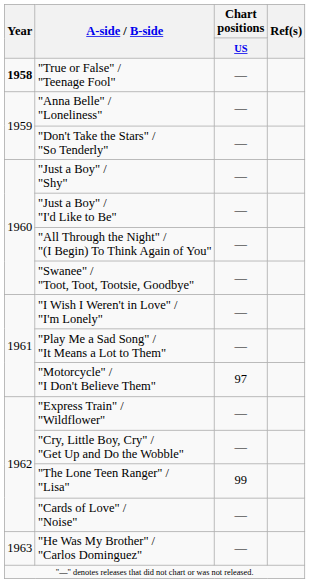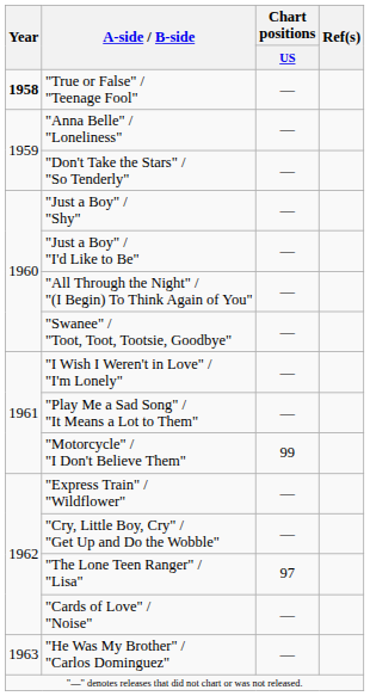 <table class="wikitable" style="text-align:center;">
 <tr>
 <th rowspan="2">Year</th>
 <th rowspan="2"><a href='#'>A-side</a> / <a href='#'>B-side</a></th>
 <th>Chart positions</th>
 <th rowspan="2">Ref(s)</th>
 </tr>
 <tr>
 <th width="35"><small><a href='#'>US</a></small><br></th>
 </tr>
 <tr>
 <td><strong>1958</strong></td>
 <td style="text-align:left;">"True or False" / <br>"Teenage Fool"</td>
 <td>—</td>
 <td></td>
 </tr>
 <tr>
 <td rowspan="2">1959</td>
 <td style="text-align:left;">"Anna Belle" / <br>"Loneliness"</td>
 <td>—</td>
 <td></td>
 </tr>
 <tr>
 <td style="text-align:left;">"Don't Take the Stars" / <br>"So Tenderly"</td>
 <td>—</td>
 <td></td>
 </tr>
 <tr>
 <td rowspan="4">1960</td>
 <td style="text-align:left;">"Just a Boy" / <br>"Shy"</td>
 <td>—</td>
 <td></td>
 </tr>
 <tr>
 <td style="text-align:left;">"Just a Boy" / <br>"I'd Like to Be"</td>
 <td>—</td>
 <td></td>
 </tr>
 <tr>
 <td style="text-align:left;">"All Through the Night" / <br>"(I Begin) To Think Again of You"</td>
 <td>—</td>
 <td></td>
 </tr>
 <tr>
 <td style="text-align:left;">"Swanee" / <br>"Toot, Toot, Tootsie, Goodbye"</td>
 <td>—</td>
 <td></td>
 </tr>
 <tr>
 <td rowspan="3">1961</td>
 <td style="text-align:left;">"I Wish I Weren't in Love" / <br> "I'm Lonely"</td>
 <td>—</td>
 <td></td>
 </tr>
 <tr>
 <td style="text-align:left;">"Play Me a Sad Song" / <br>"It Means a Lot to Them"</td>
 <td>—</td>
 <td></td>
 </tr>
 <tr>
 <td style="text-align:left;">"Motorcycle" / <br>"I Don't Believe Them"</td>
-<td>97</td>
+<td>99</td>
 <td></td>
 </tr>
 <tr>
 <td rowspan="4">1962</td>
 <td style="text-align:left;">"Express Train" / <br> "Wildflower"</td>
 <td>—</td>
 <td></td>
 </tr>
 <tr>
 <td style="text-align:left;">"Cry, Little Boy, Cry" / <br>"Get Up and Do the Wobble"</td>
 <td>—</td>
 <td></td>
 </tr>
 <tr>
 <td style="text-align:left;">"The Lone Teen Ranger" / <br>"Lisa"</td>
-<td>99</td>
+<td>97</td>
 <td></td>
 </tr>
 <tr>
 <td style="text-align:left;">"Cards of Love" / <br>"Noise"</td>
 <td>—</td>
 <td></td>
 </tr>
 <tr>
 <td>1963</td>
 <td style="text-align:left;">"He Was My Brother" / <br>"Carlos Dominguez"</td>
 <td>—</td>
 <td></td>
 </tr>
 <tr>
 <td colspan="24" style="text-align:center; font-size:8pt;">"—" denotes releases that did not chart or was not released.</td>
 </tr>
 </table>
